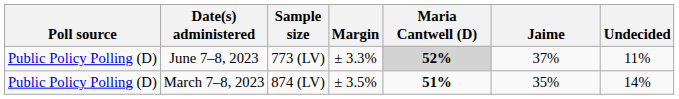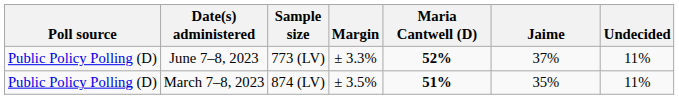 <table class="wikitable" style="font-size:90%;text-align:center;">
 <tr valign=bottom>
 <th>Poll source</th>
 <th>Date(s)<br>administered</th>
 <th>Sample<br>size</th>
 <th>Margin<br></th>
 <th style="width:100px;">Maria<br>Cantwell (D)</th>
 <th style="width:100px;">Jaime<br></th>
 <th>Undecided</th>
 </tr>
 <tr>
 <td style="text-align:left;"><a href='#'>Public Policy Polling</a> (D)</td>
 <td data-sort-value="2023-06-08">June 7–8, 2023</td>
 <td>773 (LV)</td>
 <td>± 3.3%</td>
-<td style="background: lightgrey;"><strong>52%</strong></td>
+<td><strong>52%</strong></td>
 <td>37%</td>
 <td>11%</td>
 </tr>
 <tr>
 <td style="text-align:left;"><a href='#'>Public Policy Polling</a> (D)</td>
 <td>March 7–8, 2023</td>
 <td>874 (LV)</td>
 <td>± 3.5%</td>
 <td><strong>51%</strong></td>
 <td>35%</td>
-<td>14%</td>
+<td>11%</td>
 </tr>
 </table>
